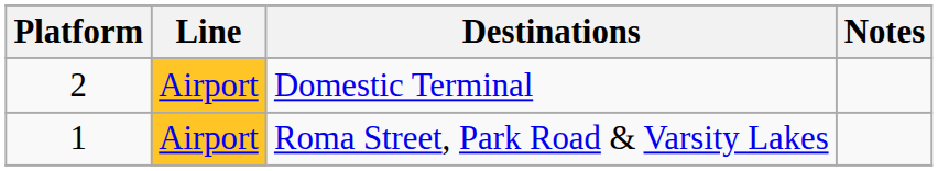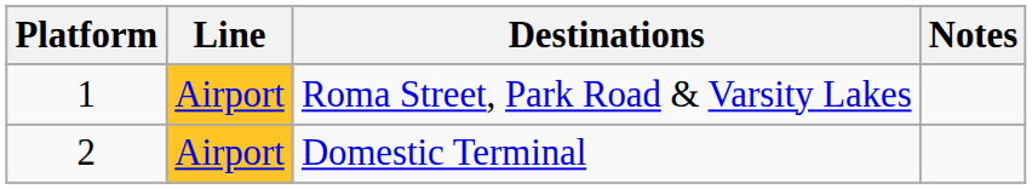 <table class="wikitable" style="float: none; margin: 0.5em; ">
 <tr>
 <th>Platform</th>
 <th>Line</th>
 <th>Destinations</th>
 <th>Notes</th>
 </tr>
 <tr>
+<td rowspan="1" style="text-align:center;">1</td>
+<td style="background:#FFC425"><a href='#'><span>Airport</span></a></td>
+<td><a href='#'>Roma Street</a>, <a href='#'>Park Road</a> & <a href='#'>Varsity Lakes</a></td>
+<td></td>
+</tr>
+<tr>
 <td rowspan="1" style="text-align:center;">2</td>
 <td style=background:#FFC425><a href='#'><span>Airport</span></a></td>
 <td><a href='#'>Domestic Terminal</a></td>
 <td></td>
 </tr>
-<tr>
-<td rowspan="1" style="text-align:center;">1</td>
-<td style="background:#FFC425"><a href='#'><span>Airport</span></a></td>
-<td><a href='#'>Roma Street</a>, <a href='#'>Park Road</a> & <a href='#'>Varsity Lakes</a></td>
-<td></td>
-</tr>
 </table>
